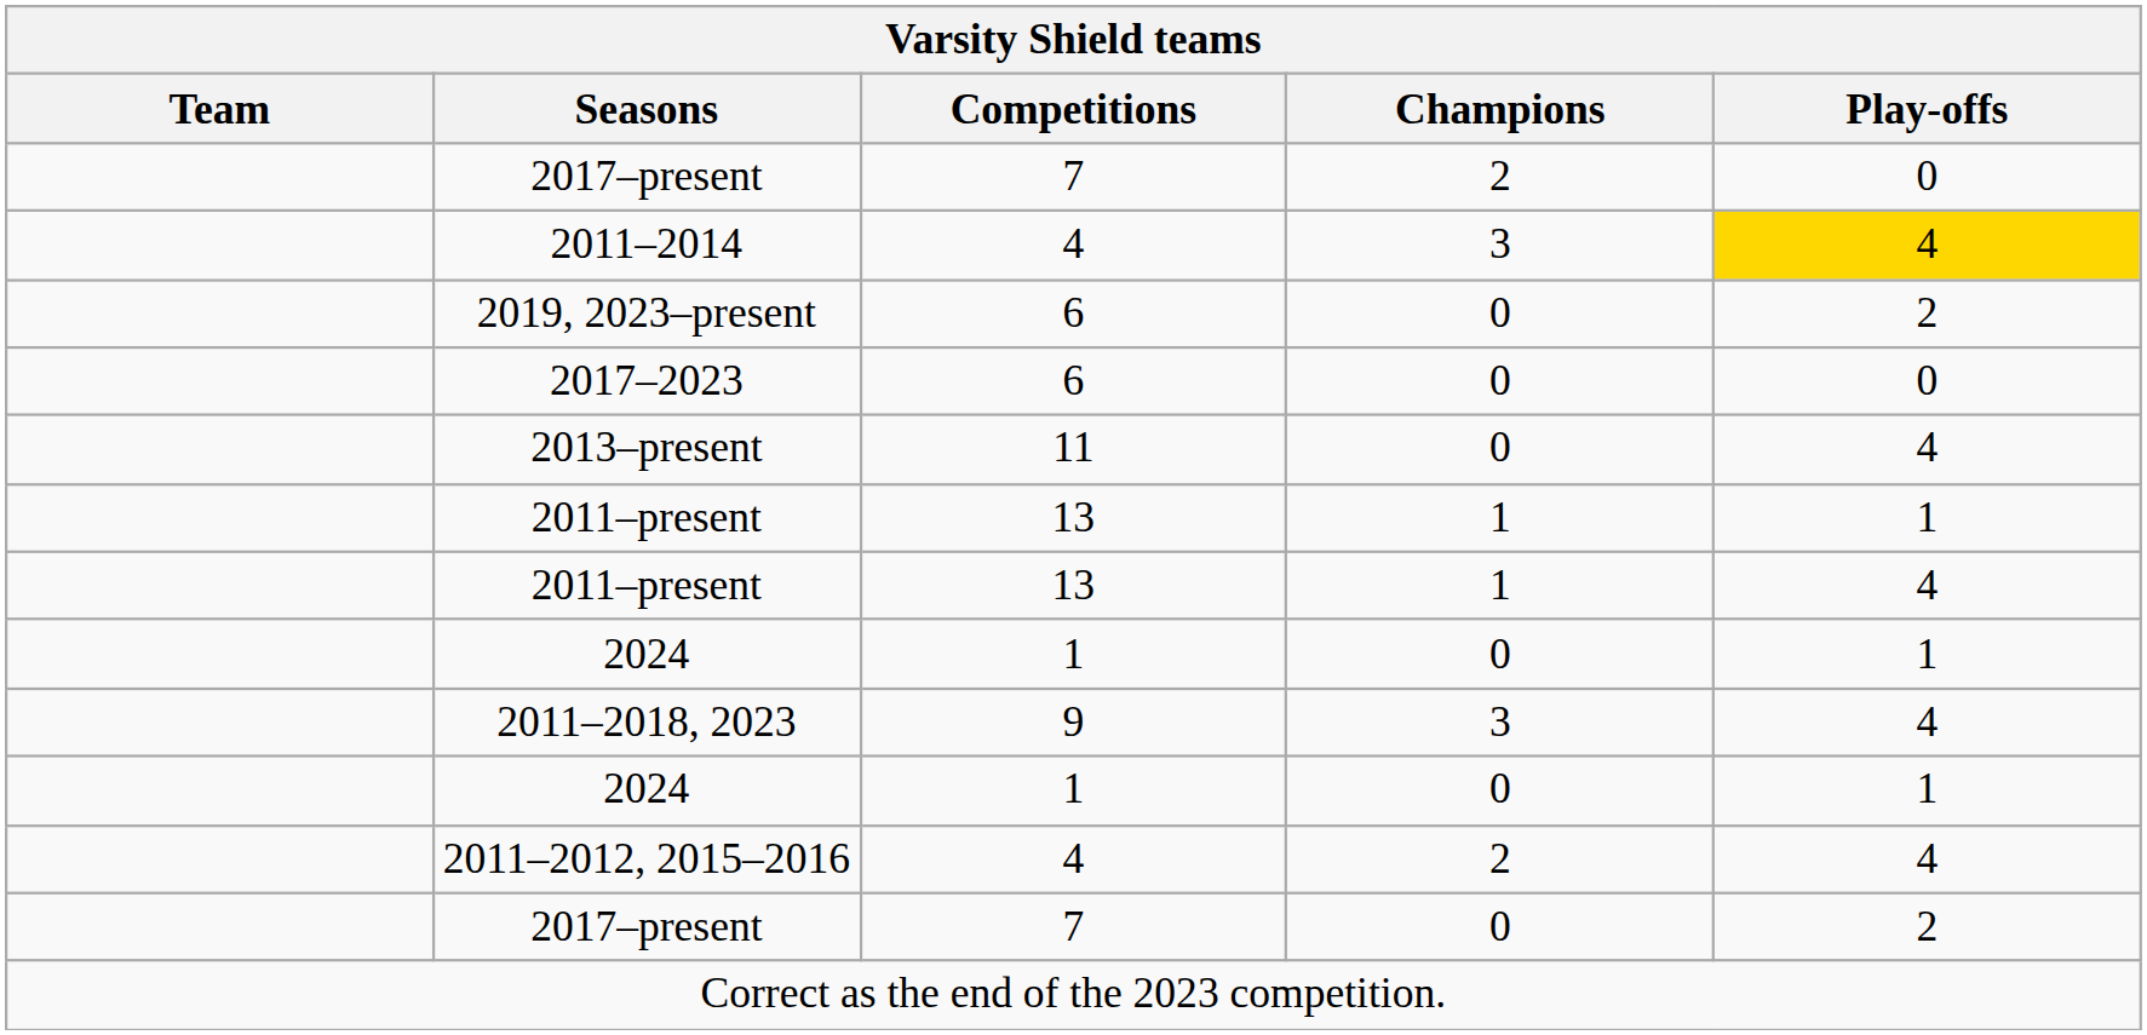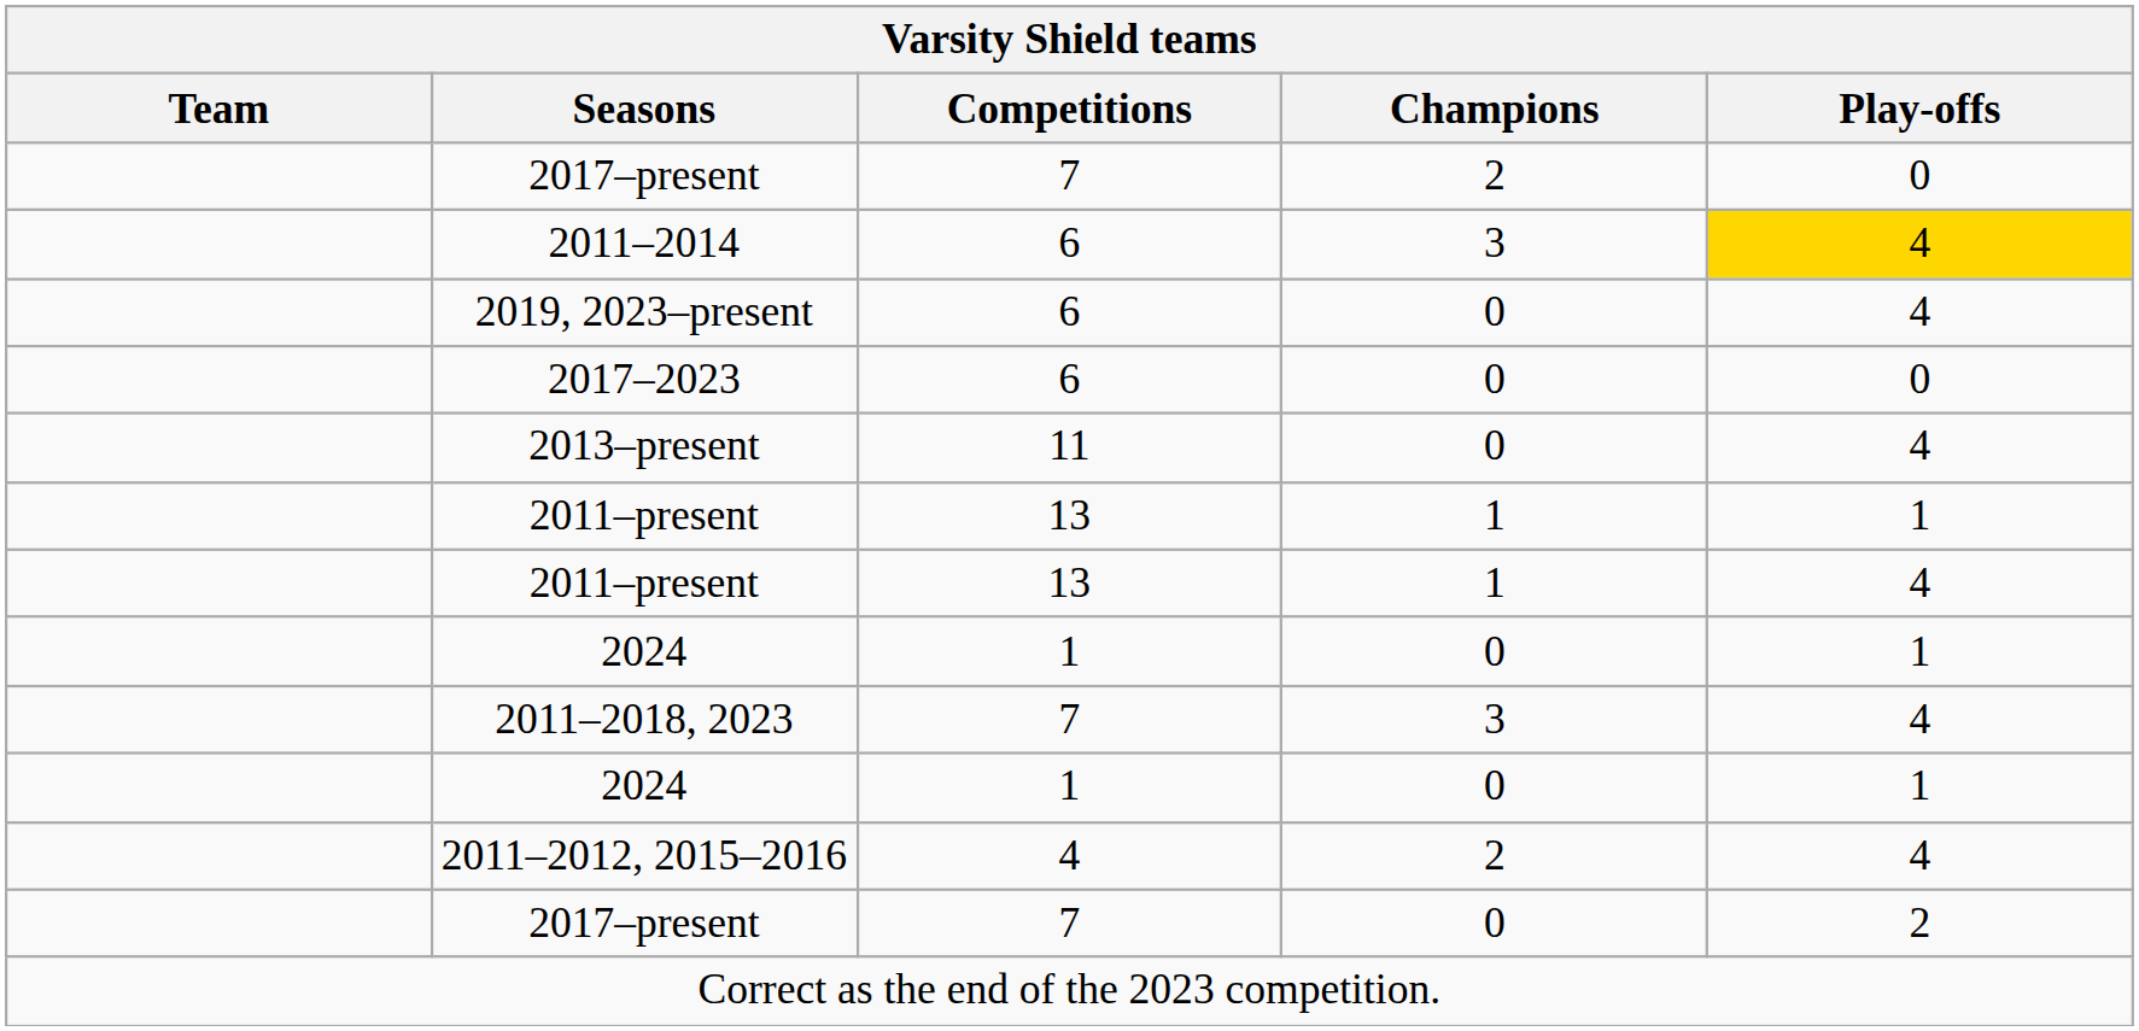 <table class="wikitable" style="text-align:center">
 <tr>
 <th colspan="100%" align=center><strong>Varsity Shield teams</strong></th>
 </tr>
 <tr>
 <th width="20%">Team</th>
 <th width="20%">Seasons</th>
 <th width="20%">Competitions</th>
 <th width="20%">Champions</th>
 <th width="20%">Play-offs</th>
 </tr>
 <tr>
 <td style="text-align:left;"></td>
 <td>2017–present</td>
 <td>7</td>
 <td>2</td>
 <td>0</td>
 </tr>
 <tr>
 <td style="text-align:left;"></td>
 <td>2011–2014</td>
-<td>4</td>
+<td>6</td>
 <td>3</td>
 <td style="background: gold;">4</td>
 </tr>
 <tr>
 <td style="text-align:left;"></td>
 <td>2019, 2023–present</td>
 <td>6</td>
 <td>0</td>
-<td>2</td>
+<td>4</td>
 </tr>
 <tr>
 <td style="text-align:left;"></td>
 <td>2017–2023</td>
 <td>6</td>
 <td>0</td>
 <td>0</td>
 </tr>
 <tr>
 <td style="text-align:left;"></td>
 <td>2013–present</td>
 <td>11</td>
 <td>0</td>
 <td>4</td>
 </tr>
 <tr>
 <td style="text-align:left;"></td>
 <td>2011–present</td>
 <td>13</td>
 <td>1</td>
 <td>1</td>
 </tr>
 <tr>
 <td style="text-align:left;"></td>
 <td>2011–present</td>
 <td>13</td>
 <td>1</td>
 <td>4</td>
 </tr>
 <tr>
 <td style="text-align:left;"></td>
 <td>2024</td>
 <td>1</td>
 <td>0</td>
 <td>1</td>
 </tr>
 <tr>
 <td style="text-align:left;"></td>
 <td>2011–2018, 2023</td>
-<td>9</td>
+<td>7</td>
 <td>3</td>
 <td>4</td>
 </tr>
 <tr>
 <td style="text-align:left;"></td>
 <td>2024</td>
 <td>1</td>
 <td>0</td>
 <td>1</td>
 </tr>
 <tr>
 <td style="text-align:left;"></td>
 <td>2011–2012, 2015–2016</td>
 <td>4</td>
 <td>2</td>
 <td>4</td>
 </tr>
 <tr>
 <td style="text-align:left;"></td>
 <td>2017–present</td>
 <td>7</td>
 <td>0</td>
 <td>2</td>
 </tr>
 <tr>
 <td colspan="100%" style="text-align:center;">Correct as the end of the 2023 competition.</td>
 </tr>
 </table>
